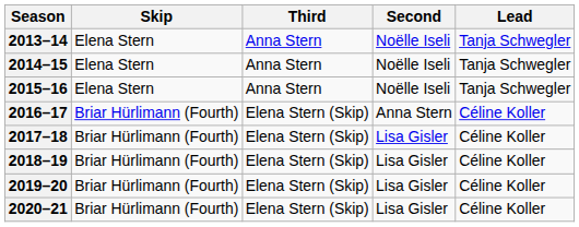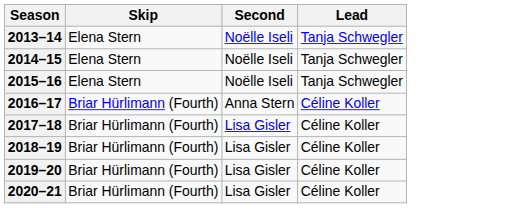 <table class="wikitable">
 <tr>
 <th scope="col">Season</th>
 <th scope="col">Skip</th>
-<th scope="col">Third</th>
 <th scope="col">Second</th>
 <th scope="col">Lead</th>
 </tr>
 <tr>
 <th scope="row">2013–14</th>
 <td>Elena Stern</td>
-<td><a href='#'>Anna Stern</a></td>
 <td><a href='#'>Noëlle Iseli</a></td>
 <td><a href='#'>Tanja Schwegler</a></td>
 </tr>
 <tr>
 <th scope="row">2014–15</th>
 <td>Elena Stern</td>
-<td>Anna Stern</td>
 <td>Noëlle Iseli</td>
 <td>Tanja Schwegler</td>
 </tr>
 <tr>
 <th scope="row">2015–16</th>
 <td>Elena Stern</td>
-<td>Anna Stern</td>
 <td>Noëlle Iseli</td>
 <td>Tanja Schwegler</td>
 </tr>
 <tr>
 <th scope="row">2016–17</th>
 <td><a href='#'>Briar Hürlimann</a> (Fourth)</td>
-<td>Elena Stern (Skip)</td>
 <td>Anna Stern</td>
 <td><a href='#'>Céline Koller</a></td>
 </tr>
 <tr>
 <th scope="row">2017–18</th>
 <td>Briar Hürlimann (Fourth)</td>
-<td>Elena Stern (Skip)</td>
 <td><a href='#'>Lisa Gisler</a></td>
 <td>Céline Koller</td>
 </tr>
 <tr>
 <th scope="row">2018–19</th>
 <td>Briar Hürlimann (Fourth)</td>
-<td>Elena Stern (Skip)</td>
 <td>Lisa Gisler</td>
 <td>Céline Koller</td>
 </tr>
 <tr>
 <th scope="row">2019–20</th>
 <td>Briar Hürlimann (Fourth)</td>
-<td>Elena Stern (Skip)</td>
 <td>Lisa Gisler</td>
 <td>Céline Koller</td>
 </tr>
 <tr>
 <th scope="row">2020–21</th>
 <td>Briar Hürlimann (Fourth)</td>
-<td>Elena Stern (Skip)</td>
 <td>Lisa Gisler</td>
 <td>Céline Koller</td>
 </tr>
 </table>
